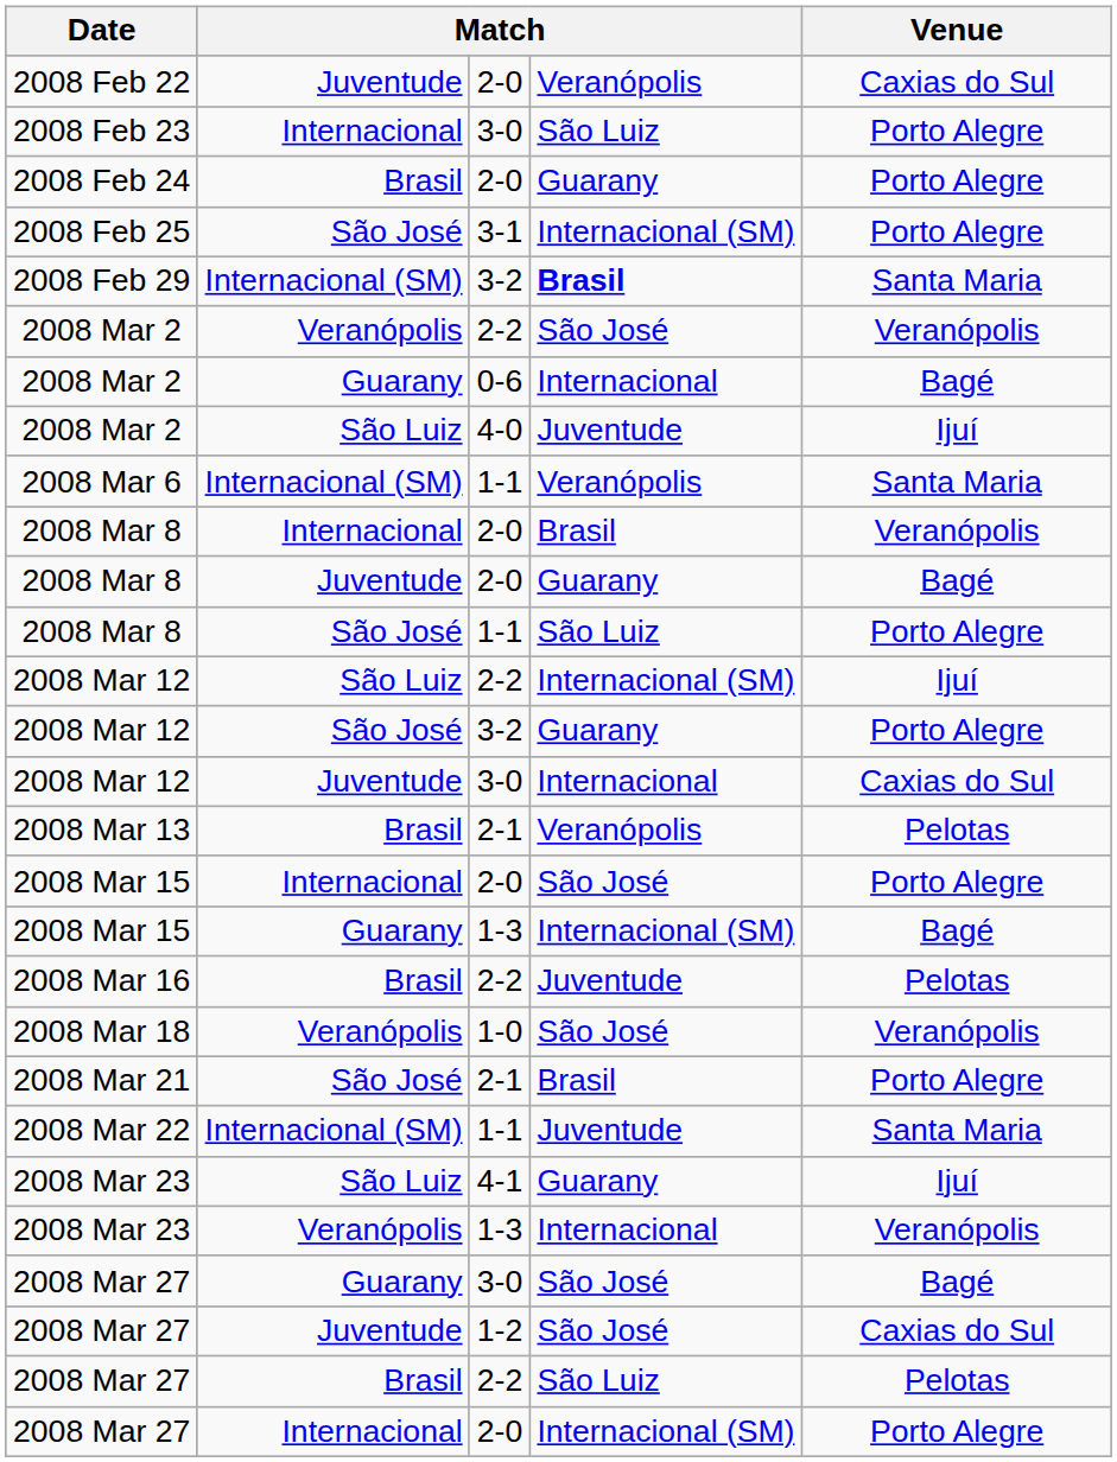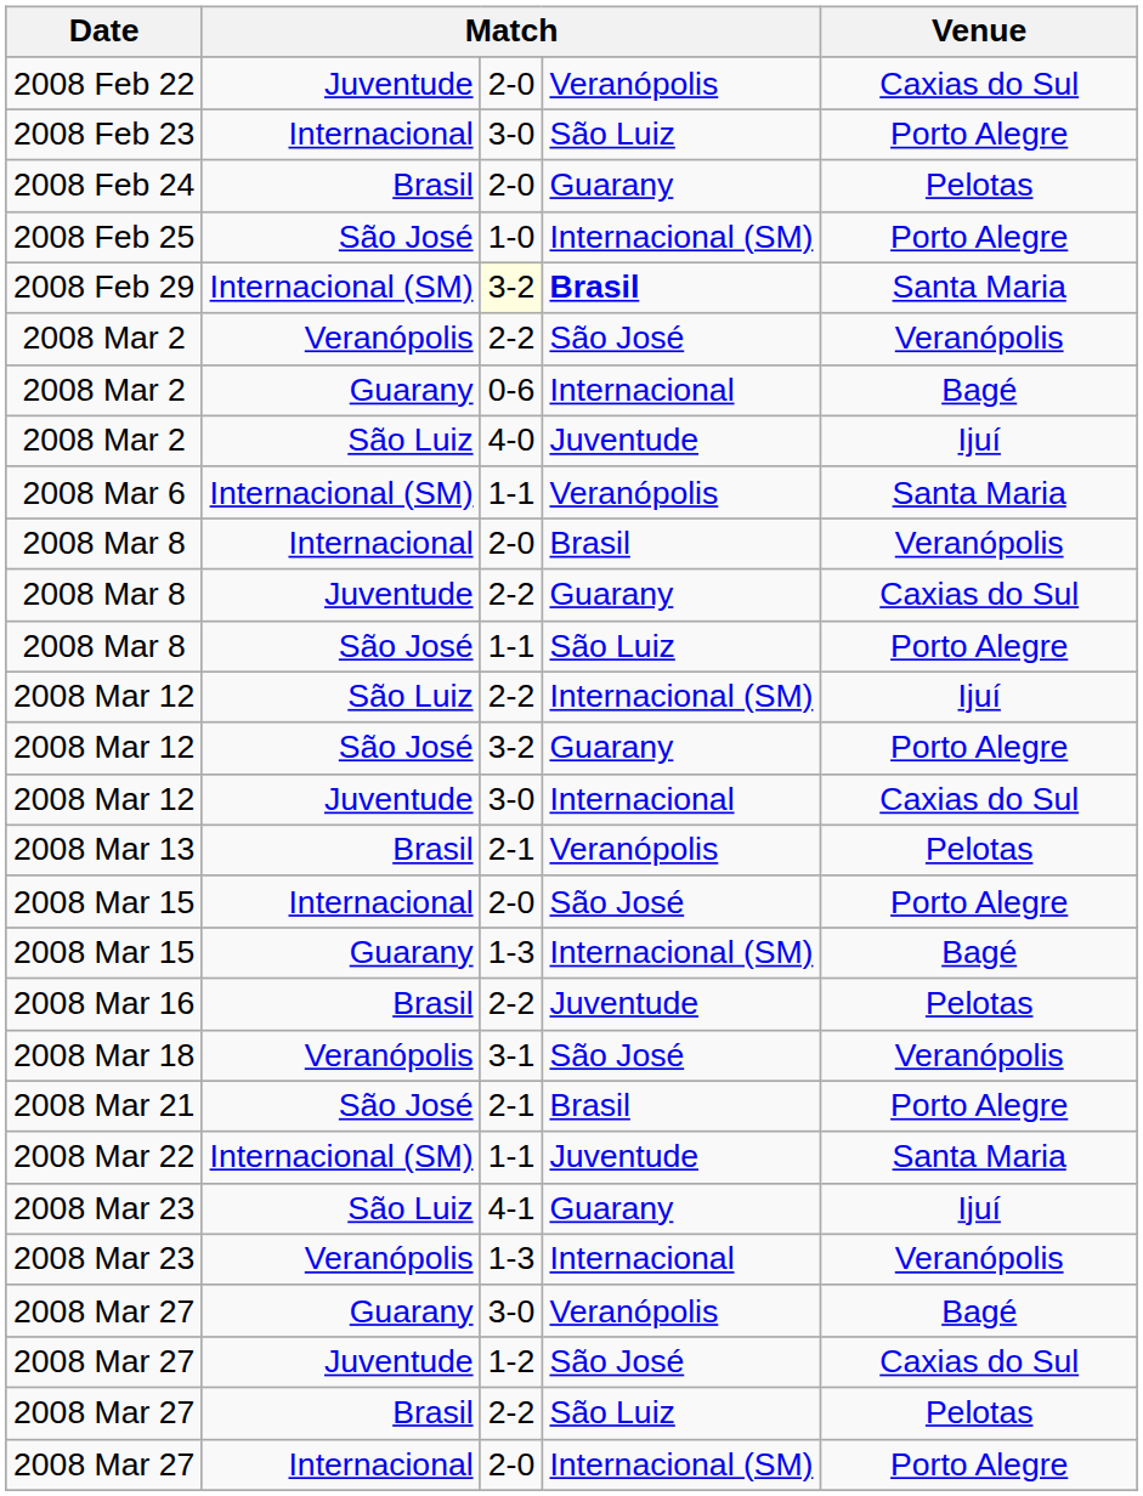 <table class="wikitable" style="text-align: center; float:left; margin-right:1em;">
 <tr>
 <th align=center width=90>Date</th>
 <th colspan=3>Match</th>
 <th width=150>Venue</th>
 </tr>
 <tr>
 <td>2008 Feb 22</td>
 <td align=right><a href='#'>Juventude</a></td>
 <td>2-0</td>
 <td align=left><a href='#'>Veranópolis</a></td>
 <td><a href='#'>Caxias do Sul</a></td>
 </tr>
 <tr>
 <td>2008 Feb 23</td>
 <td align=right><a href='#'>Internacional</a></td>
 <td>3-0</td>
 <td align=left><a href='#'>São Luiz</a></td>
 <td><a href='#'>Porto Alegre</a></td>
 </tr>
 <tr>
 <td>2008 Feb 24</td>
 <td align=right><a href='#'>Brasil</a></td>
 <td>2-0</td>
 <td align=left><a href='#'>Guarany</a></td>
-<td><a href='#'>Porto Alegre</a></td>
+<td><a href='#'>Pelotas</a></td>
 </tr>
 <tr>
 <td>2008 Feb 25</td>
 <td align=right><a href='#'>São José</a></td>
-<td>3-1</td>
+<td>1-0</td>
 <td align=left><a href='#'>Internacional (SM)</a></td>
 <td><a href='#'>Porto Alegre</a></td>
 </tr>
 <tr>
 <td>2008 Feb 29</td>
 <td align=right><a href='#'>Internacional (SM)</a></td>
-<td>3-2</td>
+<td style="background: lightyellow;">3-2</td>
 <td align=left><strong><a href='#'>Brasil</a></strong></td>
 <td><a href='#'>Santa Maria</a></td>
 </tr>
 <tr>
 <td>2008 Mar 2</td>
 <td align=right><a href='#'>Veranópolis</a></td>
 <td>2-2</td>
 <td align=left><a href='#'>São José</a></td>
 <td><a href='#'>Veranópolis</a></td>
 </tr>
 <tr>
 <td>2008 Mar 2</td>
 <td align=right><a href='#'>Guarany</a></td>
 <td>0-6</td>
 <td align=left><a href='#'>Internacional</a></td>
 <td><a href='#'>Bagé</a></td>
 </tr>
 <tr>
 <td>2008 Mar 2</td>
 <td align=right><a href='#'>São Luiz</a></td>
 <td>4-0</td>
 <td align=left><a href='#'>Juventude</a></td>
 <td><a href='#'>Ijuí</a></td>
 </tr>
 <tr>
 <td>2008 Mar 6</td>
 <td align=right><a href='#'>Internacional (SM)</a></td>
 <td>1-1</td>
 <td align=left><a href='#'>Veranópolis</a></td>
 <td><a href='#'>Santa Maria</a></td>
 </tr>
 <tr>
 <td>2008 Mar 8</td>
 <td align=right><a href='#'>Internacional</a></td>
 <td>2-0</td>
 <td align=left><a href='#'>Brasil</a></td>
 <td><a href='#'>Veranópolis</a></td>
 </tr>
 <tr>
 <td>2008 Mar 8</td>
 <td align=right><a href='#'>Juventude</a></td>
-<td>2-0</td>
+<td>2-2</td>
 <td align=left><a href='#'>Guarany</a></td>
-<td><a href='#'>Bagé</a></td>
+<td><a href='#'>Caxias do Sul</a></td>
 </tr>
 <tr>
 <td>2008 Mar 8</td>
 <td align=right><a href='#'>São José</a></td>
 <td>1-1</td>
 <td align=left><a href='#'>São Luiz</a></td>
 <td><a href='#'>Porto Alegre</a></td>
 </tr>
 <tr>
 <td>2008 Mar 12</td>
 <td align=right><a href='#'>São Luiz</a></td>
 <td>2-2</td>
 <td align=left><a href='#'>Internacional (SM)</a></td>
 <td><a href='#'>Ijuí</a></td>
 </tr>
 <tr>
 <td>2008 Mar 12</td>
 <td align=right><a href='#'>São José</a></td>
 <td>3-2</td>
 <td align=left><a href='#'>Guarany</a></td>
 <td><a href='#'>Porto Alegre</a></td>
 </tr>
 <tr>
 <td>2008 Mar 12</td>
 <td align=right><a href='#'>Juventude</a></td>
 <td>3-0</td>
 <td align=left><a href='#'>Internacional</a></td>
 <td><a href='#'>Caxias do Sul</a></td>
 </tr>
 <tr>
 <td>2008 Mar 13</td>
 <td align=right><a href='#'>Brasil</a></td>
 <td>2-1</td>
 <td align=left><a href='#'>Veranópolis</a></td>
 <td><a href='#'>Pelotas</a></td>
 </tr>
 <tr>
 <td>2008 Mar 15</td>
 <td align=right><a href='#'>Internacional</a></td>
 <td>2-0</td>
 <td align=left><a href='#'>São José</a></td>
 <td><a href='#'>Porto Alegre</a></td>
 </tr>
 <tr>
 <td>2008 Mar 15</td>
 <td align=right><a href='#'>Guarany</a></td>
 <td>1-3</td>
 <td align=left><a href='#'>Internacional (SM)</a></td>
 <td><a href='#'>Bagé</a></td>
 </tr>
 <tr>
 <td>2008 Mar 16</td>
 <td align=right><a href='#'>Brasil</a></td>
 <td>2-2</td>
 <td align=left><a href='#'>Juventude</a></td>
 <td><a href='#'>Pelotas</a></td>
 </tr>
 <tr>
 <td>2008 Mar 18</td>
 <td align=right><a href='#'>Veranópolis</a></td>
-<td>1-0</td>
+<td>3-1</td>
 <td align=left><a href='#'>São José</a></td>
 <td><a href='#'>Veranópolis</a></td>
 </tr>
 <tr>
 <td>2008 Mar 21</td>
 <td align=right><a href='#'>São José</a></td>
 <td>2-1</td>
 <td align=left><a href='#'>Brasil</a></td>
 <td><a href='#'>Porto Alegre</a></td>
 </tr>
 <tr>
 <td>2008 Mar 22</td>
 <td align=right><a href='#'>Internacional (SM)</a></td>
 <td>1-1</td>
 <td align=left><a href='#'>Juventude</a></td>
 <td><a href='#'>Santa Maria</a></td>
 </tr>
 <tr>
 <td>2008 Mar 23</td>
 <td align=right><a href='#'>São Luiz</a></td>
 <td>4-1</td>
 <td align=left><a href='#'>Guarany</a></td>
 <td><a href='#'>Ijuí</a></td>
 </tr>
 <tr>
 <td>2008 Mar 23</td>
 <td align=right><a href='#'>Veranópolis</a></td>
 <td>1-3</td>
 <td align=left><a href='#'>Internacional</a></td>
 <td><a href='#'>Veranópolis</a></td>
 </tr>
 <tr>
 <td>2008 Mar 27</td>
 <td align=right><a href='#'>Guarany</a></td>
 <td>3-0</td>
-<td align=left><a href='#'>São José</a></td>
+<td align=left><a href='#'>Veranópolis</a></td>
 <td><a href='#'>Bagé</a></td>
 </tr>
 <tr>
 <td>2008 Mar 27</td>
 <td align=right><a href='#'>Juventude</a></td>
 <td>1-2</td>
 <td align=left><a href='#'>São José</a></td>
 <td><a href='#'>Caxias do Sul</a></td>
 </tr>
 <tr>
 <td>2008 Mar 27</td>
 <td align=right><a href='#'>Brasil</a></td>
 <td>2-2</td>
 <td align=left><a href='#'>São Luiz</a></td>
 <td><a href='#'>Pelotas</a></td>
 </tr>
 <tr>
 <td>2008 Mar 27</td>
 <td align=right><a href='#'>Internacional</a></td>
 <td>2-0</td>
 <td align=left><a href='#'>Internacional (SM)</a></td>
 <td><a href='#'>Porto Alegre</a></td>
 </tr>
 </table>
